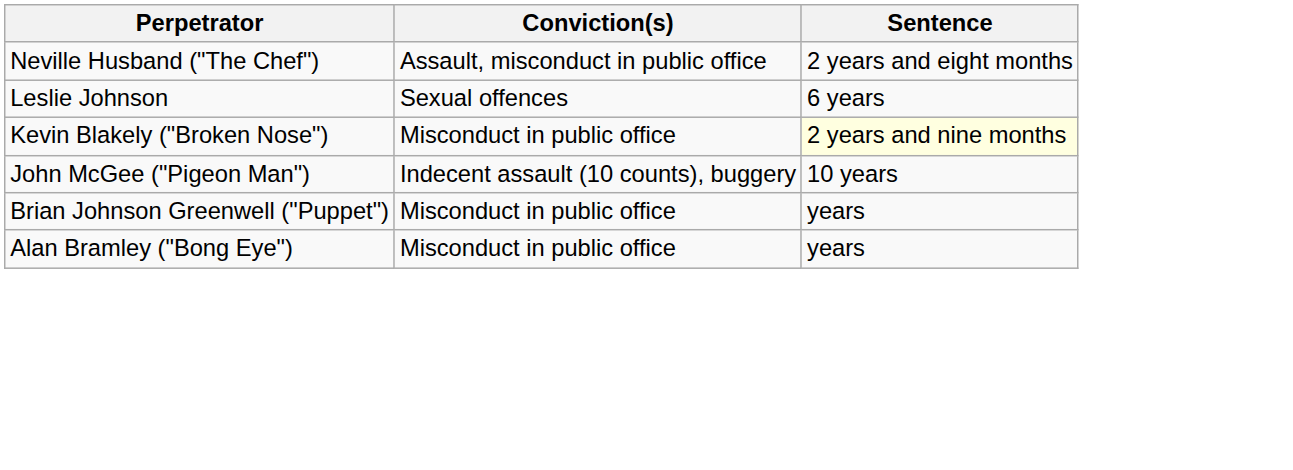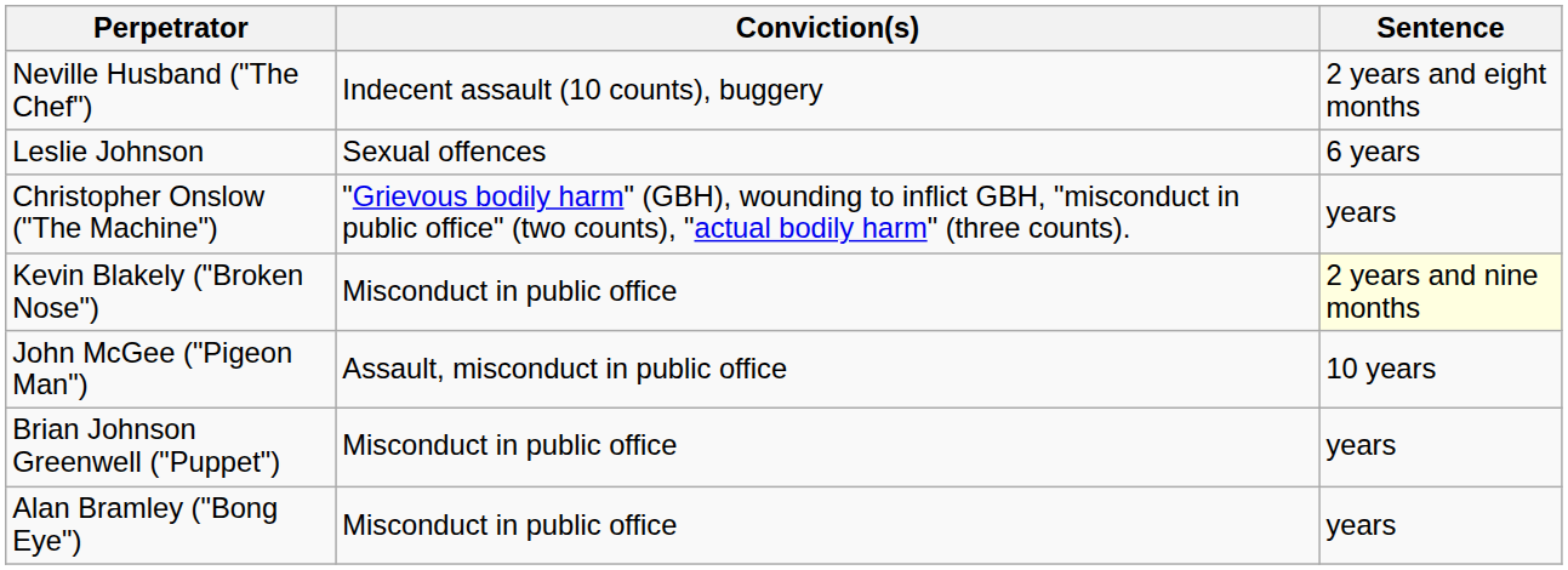 <table class="wikitable">
 <tr>
 <th>Perpetrator</th>
 <th>Conviction(s)</th>
 <th>Sentence</th>
 </tr>
 <tr>
 <td>Neville Husband ("The Chef")</td>
-<td>Assault, misconduct in public office</td>
+<td>Indecent assault (10 counts), buggery</td>
 <td>2 years and eight months</td>
 </tr>
 <tr>
 <td>Leslie Johnson</td>
 <td>Sexual offences</td>
 <td>6 years</td>
 </tr>
 <tr>
+<td>Christopher Onslow ("The Machine")</td>
+<td>"<a href='#'>Grievous bodily harm</a>" (GBH), wounding to inflict GBH, "misconduct in public office" (two counts), "<a href='#'>actual bodily harm</a>" (three counts).</td>
+<td> years</td>
+</tr>
+<tr>
 <td>Kevin Blakely ("Broken Nose")</td>
 <td>Misconduct in public office</td>
 <td style="background: lightyellow;">2 years and nine months</td>
 </tr>
 <tr>
 <td>John McGee ("Pigeon Man")</td>
-<td>Indecent assault (10 counts), buggery</td>
+<td>Assault, misconduct in public office</td>
 <td>10 years</td>
 </tr>
 <tr>
 <td>Brian Johnson Greenwell ("Puppet")</td>
 <td>Misconduct in public office</td>
 <td> years</td>
 </tr>
 <tr>
 <td>Alan Bramley ("Bong Eye")</td>
 <td>Misconduct in public office</td>
 <td> years</td>
 </tr>
 </table>
